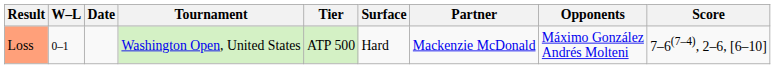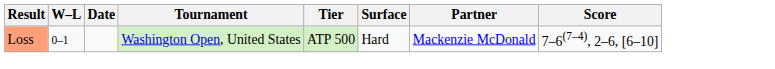 <table class="wikitable">
 <tr>
 <th>Result</th>
 <th class="unsortable">W–L</th>
 <th>Date</th>
 <th>Tournament</th>
 <th>Tier</th>
 <th>Surface</th>
 <th>Partner</th>
-<th>Opponents</th>
 <th class="unsortable">Score</th>
 </tr>
 <tr>
 <td style=background:#ffa07a>Loss</td>
 <td><small>0–1</small></td>
 <td><a href='#'></a></td>
 <td style=background:#d4f1c5><a href='#'>Washington Open</a>, United States</td>
 <td style=background:#d4f1c5>ATP 500</td>
 <td>Hard</td>
 <td> <a href='#'>Mackenzie McDonald</a></td>
-<td> <a href='#'>Máximo González</a><br> <a href='#'>Andrés Molteni</a></td>
 <td>7–6<sup>(7–4)</sup>, 2–6, [6–10]</td>
 </tr>
 </table>
